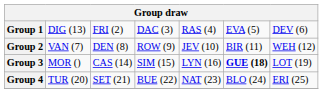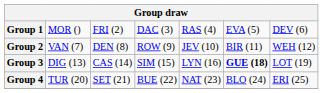 <table class="wikitable" style="text-align:center; font-size:85%">
 <tr>
 <th colspan="7">Group draw</th>
 </tr>
 <tr>
 <th>Group 1</th>
-<td align="left"> <a href='#'>DIG</a> (13)</td>
+<td align="left"> <a href='#'>MOR</a> ()</td>
 <td align="left"> <a href='#'>FRI</a> (2)</td>
 <td align="left"> <a href='#'>DAC</a> (3)</td>
 <td align="left"> <a href='#'>RAS</a> (4)</td>
 <td align="left"> <a href='#'>EVA</a> (5)</td>
 <td align="left"> <a href='#'>DEV</a> (6)</td>
 </tr>
 <tr>
 <th>Group 2</th>
 <td align="left"> <a href='#'>VAN</a> (7)</td>
 <td align="left"> <a href='#'>DEN</a> (8)</td>
 <td align="left"> <a href='#'>ROW</a> (9)</td>
 <td align="left"> <a href='#'>JEV</a> (10)</td>
 <td align="left"> <a href='#'>BIR</a> (11)</td>
 <td align="left"> <a href='#'>WEH</a> (12)</td>
 </tr>
 <tr>
 <th>Group 3</th>
-<td align="left"> <a href='#'>MOR</a> ()</td>
+<td align="left"> <a href='#'>DIG</a> (13)</td>
 <td align="left"> <a href='#'>CAS</a> (14)</td>
 <td align="left"> <a href='#'>SIM</a> (15)</td>
 <td align="left"> <a href='#'>LYN</a> (16)</td>
 <td align="left"><strong> <a href='#'>GUE</a> (18)</strong></td>
 <td align="left"> <a href='#'>LOT</a> (19)</td>
 </tr>
 <tr>
 <th>Group 4</th>
 <td align="left"> <a href='#'>TUR</a> (20)</td>
 <td align="left"> <a href='#'>SET</a> (21)</td>
 <td align="left"> <a href='#'>BUE</a> (22)</td>
 <td align="left"> <a href='#'>NAT</a> (23)</td>
 <td align="left"> <a href='#'>BLO</a> (24)</td>
 <td align="left"> <a href='#'>ERI</a> (25)</td>
 </tr>
 <tr>
 </tr>
 </table>
